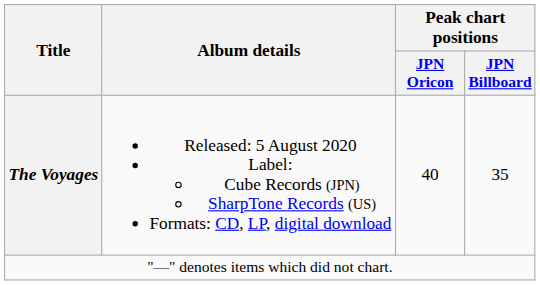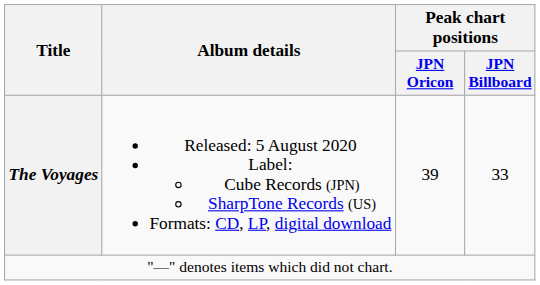 <table class="wikitable plainrowheaders" style="text-align:center;">
 <tr>
 <th rowspan="2">Title</th>
 <th rowspan="2">Album details</th>
 <th colspan="2">Peak chart positions</th>
 </tr>
 <tr>
 <th scope="col" style="width:4em;font-size:90%;"><a href='#'>JPN<br>Oricon</a><br></th>
 <th scope="col" style="width:4em;font-size:90%;"><a href='#'>JPN<br>Billboard</a></th>
 </tr>
 <tr>
 <th scope="row"><em>The Voyages</em></th>
 <td><br><ul><li>Released: 5 August 2020</li><li>Label:<ul><li>Cube Records <small>(JPN)</small></li><li><a href='#'>SharpTone Records</a> <small>(US)</small></li></ul></li><li>Formats: <a href='#'>CD</a>, <a href='#'>LP</a>, <a href='#'>digital download</a></li></ul></td>
-<td>40</td>
-<td>35</td>
+<td>39</td>
+<td>33</td>
 </tr>
 <tr>
 <td colspan="12" align="center" style="font-size:90%;">"—" denotes items which did not chart.</td>
 </tr>
 </table>
